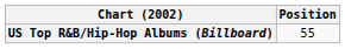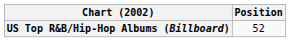 <table class="wikitable plainrowheaders" style="text-align:center">
 <tr>
 <th scope="col">Chart (2002)</th>
 <th scope="col">Position</th>
 </tr>
 <tr>
 <th scope="row">US Top R&B/Hip-Hop Albums (<em>Billboard</em>)</th>
-<td>55</td>
+<td>52</td>
 </tr>
 </table>
